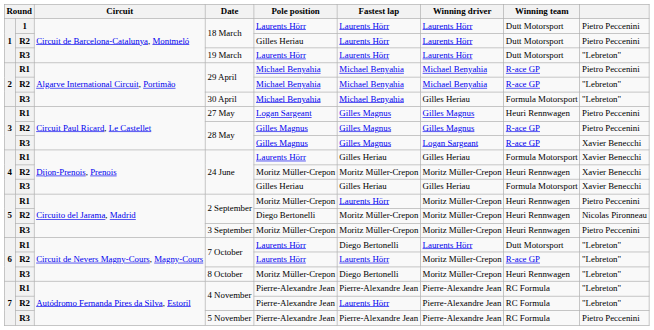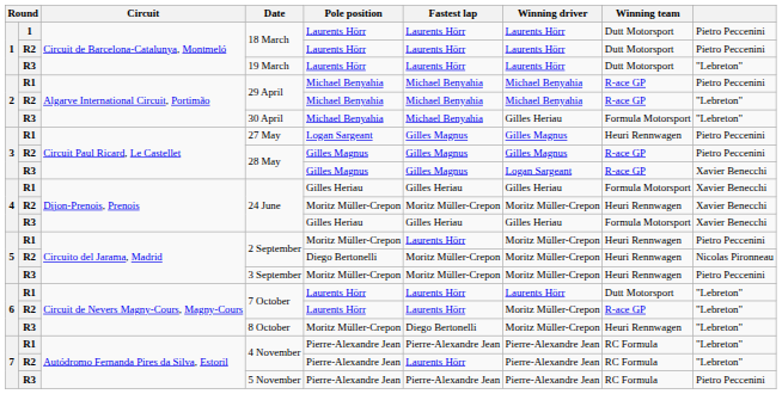 <table class="wikitable" style="font-size: 85%">
 <tr>
 <th colspan=2>Round</th>
 <th>Circuit</th>
 <th>Date</th>
 <th>Pole position</th>
 <th>Fastest lap</th>
 <th>Winning driver</th>
 <th>Winning team</th>
 <th></th>
 </tr>
 <tr>
 <th rowspan=3>1</th>
 <th>1</th>
 <td rowspan=3> <a href='#'>Circuit de Barcelona-Catalunya</a>, <a href='#'>Montmeló</a></td>
 <td rowspan=2>18 March</td>
 <td> <a href='#'>Laurents Hörr</a></td>
 <td> <a href='#'>Laurents Hörr</a></td>
 <td> <a href='#'>Laurents Hörr</a></td>
 <td> Dutt Motorsport</td>
 <td> Pietro Peccenini</td>
 </tr>
 <tr>
 <th>R2</th>
-<td> Gilles Heriau</td>
+<td> <a href='#'>Laurents Hörr</a></td>
 <td> <a href='#'>Laurents Hörr</a></td>
 <td> <a href='#'>Laurents Hörr</a></td>
 <td> Dutt Motorsport</td>
 <td> Pietro Peccenini</td>
 </tr>
 <tr>
 <th>R3</th>
 <td>19 March</td>
 <td> <a href='#'>Laurents Hörr</a></td>
 <td> <a href='#'>Laurents Hörr</a></td>
 <td> <a href='#'>Laurents Hörr</a></td>
 <td> Dutt Motorsport</td>
 <td> "Lebreton"</td>
 </tr>
 <tr>
 <th rowspan=3>2</th>
 <th>R1</th>
 <td rowspan=3> <a href='#'>Algarve International Circuit</a>, <a href='#'>Portimão</a></td>
 <td rowspan=2>29 April</td>
 <td> <a href='#'>Michael Benyahia</a></td>
 <td> <a href='#'>Michael Benyahia</a></td>
 <td> <a href='#'>Michael Benyahia</a></td>
 <td> <a href='#'>R-ace GP</a></td>
 <td> Pietro Peccenini</td>
 </tr>
 <tr>
 <th>R2</th>
 <td> <a href='#'>Michael Benyahia</a></td>
 <td> <a href='#'>Michael Benyahia</a></td>
 <td> <a href='#'>Michael Benyahia</a></td>
 <td> <a href='#'>R-ace GP</a></td>
 <td> "Lebreton"</td>
 </tr>
 <tr>
 <th>R3</th>
 <td>30 April</td>
 <td> <a href='#'>Michael Benyahia</a></td>
 <td> <a href='#'>Michael Benyahia</a></td>
 <td> Gilles Heriau</td>
 <td> Formula Motorsport</td>
 <td> "Lebreton"</td>
 </tr>
 <tr>
 <th rowspan=3>3</th>
 <th>R1</th>
 <td rowspan=3> <a href='#'>Circuit Paul Ricard</a>, <a href='#'>Le Castellet</a></td>
 <td>27 May</td>
 <td> <a href='#'>Logan Sargeant</a></td>
 <td> <a href='#'>Gilles Magnus</a></td>
 <td> <a href='#'>Gilles Magnus</a></td>
 <td> Heuri Rennwagen</td>
 <td> Pietro Peccenini</td>
 </tr>
 <tr>
 <th>R2</th>
 <td rowspan=2>28 May</td>
 <td> <a href='#'>Gilles Magnus</a></td>
 <td> <a href='#'>Gilles Magnus</a></td>
 <td> <a href='#'>Gilles Magnus</a></td>
 <td> <a href='#'>R-ace GP</a></td>
 <td> Pietro Peccenini</td>
 </tr>
 <tr>
 <th>R3</th>
 <td> <a href='#'>Gilles Magnus</a></td>
 <td> <a href='#'>Gilles Magnus</a></td>
 <td> <a href='#'>Logan Sargeant</a></td>
 <td> <a href='#'>R-ace GP</a></td>
 <td> Xavier Benecchi</td>
 </tr>
 <tr>
 <th rowspan=3>4</th>
 <th>R1</th>
 <td rowspan=3> <a href='#'>Dijon-Prenois</a>, <a href='#'>Prenois</a></td>
 <td rowspan=3>24 June</td>
-<td> <a href='#'>Laurents Hörr</a></td>
+<td> Gilles Heriau</td>
 <td> Gilles Heriau</td>
 <td> Gilles Heriau</td>
 <td> Formula Motorsport</td>
 <td> Xavier Benecchi</td>
 </tr>
 <tr>
 <th>R2</th>
 <td> Moritz Müller-Crepon</td>
 <td> Moritz Müller-Crepon</td>
 <td> Moritz Müller-Crepon</td>
 <td> Heuri Rennwagen</td>
 <td> Xavier Benecchi</td>
 </tr>
 <tr>
 <th>R3</th>
 <td> Gilles Heriau</td>
 <td> Gilles Heriau</td>
 <td> Gilles Heriau</td>
 <td> Formula Motorsport</td>
 <td> Xavier Benecchi</td>
 </tr>
 <tr>
 <th rowspan=3>5</th>
 <th>R1</th>
 <td rowspan=3> <a href='#'>Circuito del Jarama</a>, <a href='#'>Madrid</a></td>
 <td rowspan=2>2 September</td>
 <td> Moritz Müller-Crepon</td>
 <td> <a href='#'>Laurents Hörr</a></td>
 <td> Moritz Müller-Crepon</td>
 <td> Heuri Rennwagen</td>
 <td> Pietro Peccenini</td>
 </tr>
 <tr>
 <th>R2</th>
 <td> Diego Bertonelli</td>
 <td> Moritz Müller-Crepon</td>
 <td> Moritz Müller-Crepon</td>
 <td> Heuri Rennwagen</td>
 <td> Nicolas Pironneau</td>
 </tr>
 <tr>
 <th>R3</th>
 <td>3 September</td>
 <td> Moritz Müller-Crepon</td>
 <td> Moritz Müller-Crepon</td>
 <td> Moritz Müller-Crepon</td>
 <td> Heuri Rennwagen</td>
 <td> Pietro Peccenini</td>
 </tr>
 <tr>
 <th rowspan=3>6</th>
 <th>R1</th>
 <td rowspan=3> <a href='#'>Circuit de Nevers Magny-Cours</a>, <a href='#'>Magny-Cours</a></td>
 <td rowspan=2>7 October</td>
 <td> <a href='#'>Laurents Hörr</a></td>
-<td> Diego Bertonelli</td>
+<td> <a href='#'>Laurents Hörr</a></td>
 <td> <a href='#'>Laurents Hörr</a></td>
 <td> Dutt Motorsport</td>
 <td> "Lebreton"</td>
 </tr>
 <tr>
 <th>R2</th>
 <td> <a href='#'>Laurents Hörr</a></td>
 <td> <a href='#'>Laurents Hörr</a></td>
 <td> Moritz Müller-Crepon</td>
 <td> <a href='#'>R-ace GP</a></td>
 <td> "Lebreton"</td>
 </tr>
 <tr>
 <th>R3</th>
 <td>8 October</td>
 <td> Moritz Müller-Crepon</td>
 <td> Diego Bertonelli</td>
 <td> Moritz Müller-Crepon</td>
 <td> Heuri Rennwagen</td>
 <td> "Lebreton"</td>
 </tr>
 <tr>
 <th rowspan=3>7</th>
 <th>R1</th>
 <td rowspan=3> <a href='#'>Autódromo Fernanda Pires da Silva</a>, <a href='#'>Estoril</a></td>
 <td rowspan=2>4 November</td>
 <td> Pierre-Alexandre Jean</td>
 <td> Pierre-Alexandre Jean</td>
 <td> Pierre-Alexandre Jean</td>
 <td> RC Formula</td>
 <td> "Lebreton"</td>
 </tr>
 <tr>
 <th>R2</th>
 <td> Pierre-Alexandre Jean</td>
 <td> <a href='#'>Laurents Hörr</a></td>
 <td> Pierre-Alexandre Jean</td>
 <td> RC Formula</td>
 <td> "Lebreton"</td>
 </tr>
 <tr>
 <th>R3</th>
 <td>5 November</td>
 <td> Pierre-Alexandre Jean</td>
 <td> Pierre-Alexandre Jean</td>
 <td> Pierre-Alexandre Jean</td>
 <td> RC Formula</td>
 <td> Pietro Peccenini</td>
 </tr>
 </table>
